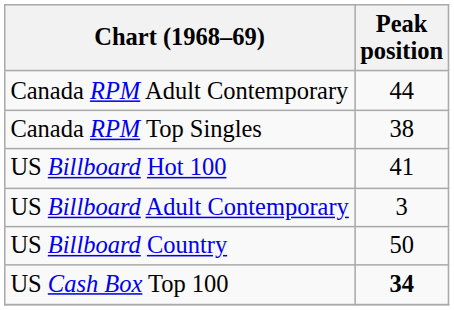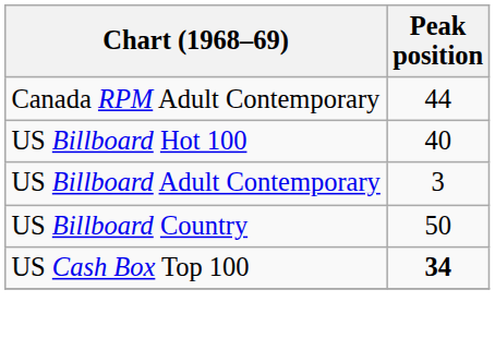 <table class="wikitable sortable">
 <tr>
 <th>Chart (1968–69)</th>
 <th>Peak<br>position</th>
 </tr>
 <tr>
 <td>Canada <em><a href='#'>RPM</a></em> Adult Contemporary</td>
 <td style="text-align:center;">44</td>
 </tr>
 <tr>
-<td>Canada <em><a href='#'>RPM</a></em> Top Singles</td>
-<td style="text-align:center;">38</td>
-</tr>
-<tr>
 <td>US <em><a href='#'>Billboard</a></em> <a href='#'>Hot 100</a></td>
-<td style="text-align:center;">41</td>
+<td style="text-align:center;">40</td>
 </tr>
 <tr>
 <td>US <em><a href='#'>Billboard</a></em> <a href='#'>Adult Contemporary</a></td>
 <td style="text-align:center;">3</td>
 </tr>
 <tr>
 <td>US <em><a href='#'>Billboard</a></em> <a href='#'>Country</a></td>
 <td style="text-align:center;">50</td>
 </tr>
 <tr>
 <td>US <a href='#'><em>Cash Box</em></a> Top 100</td>
 <td align="center"><strong>34</strong></td>
 </tr>
 <tr>
 </tr>
 </table>
